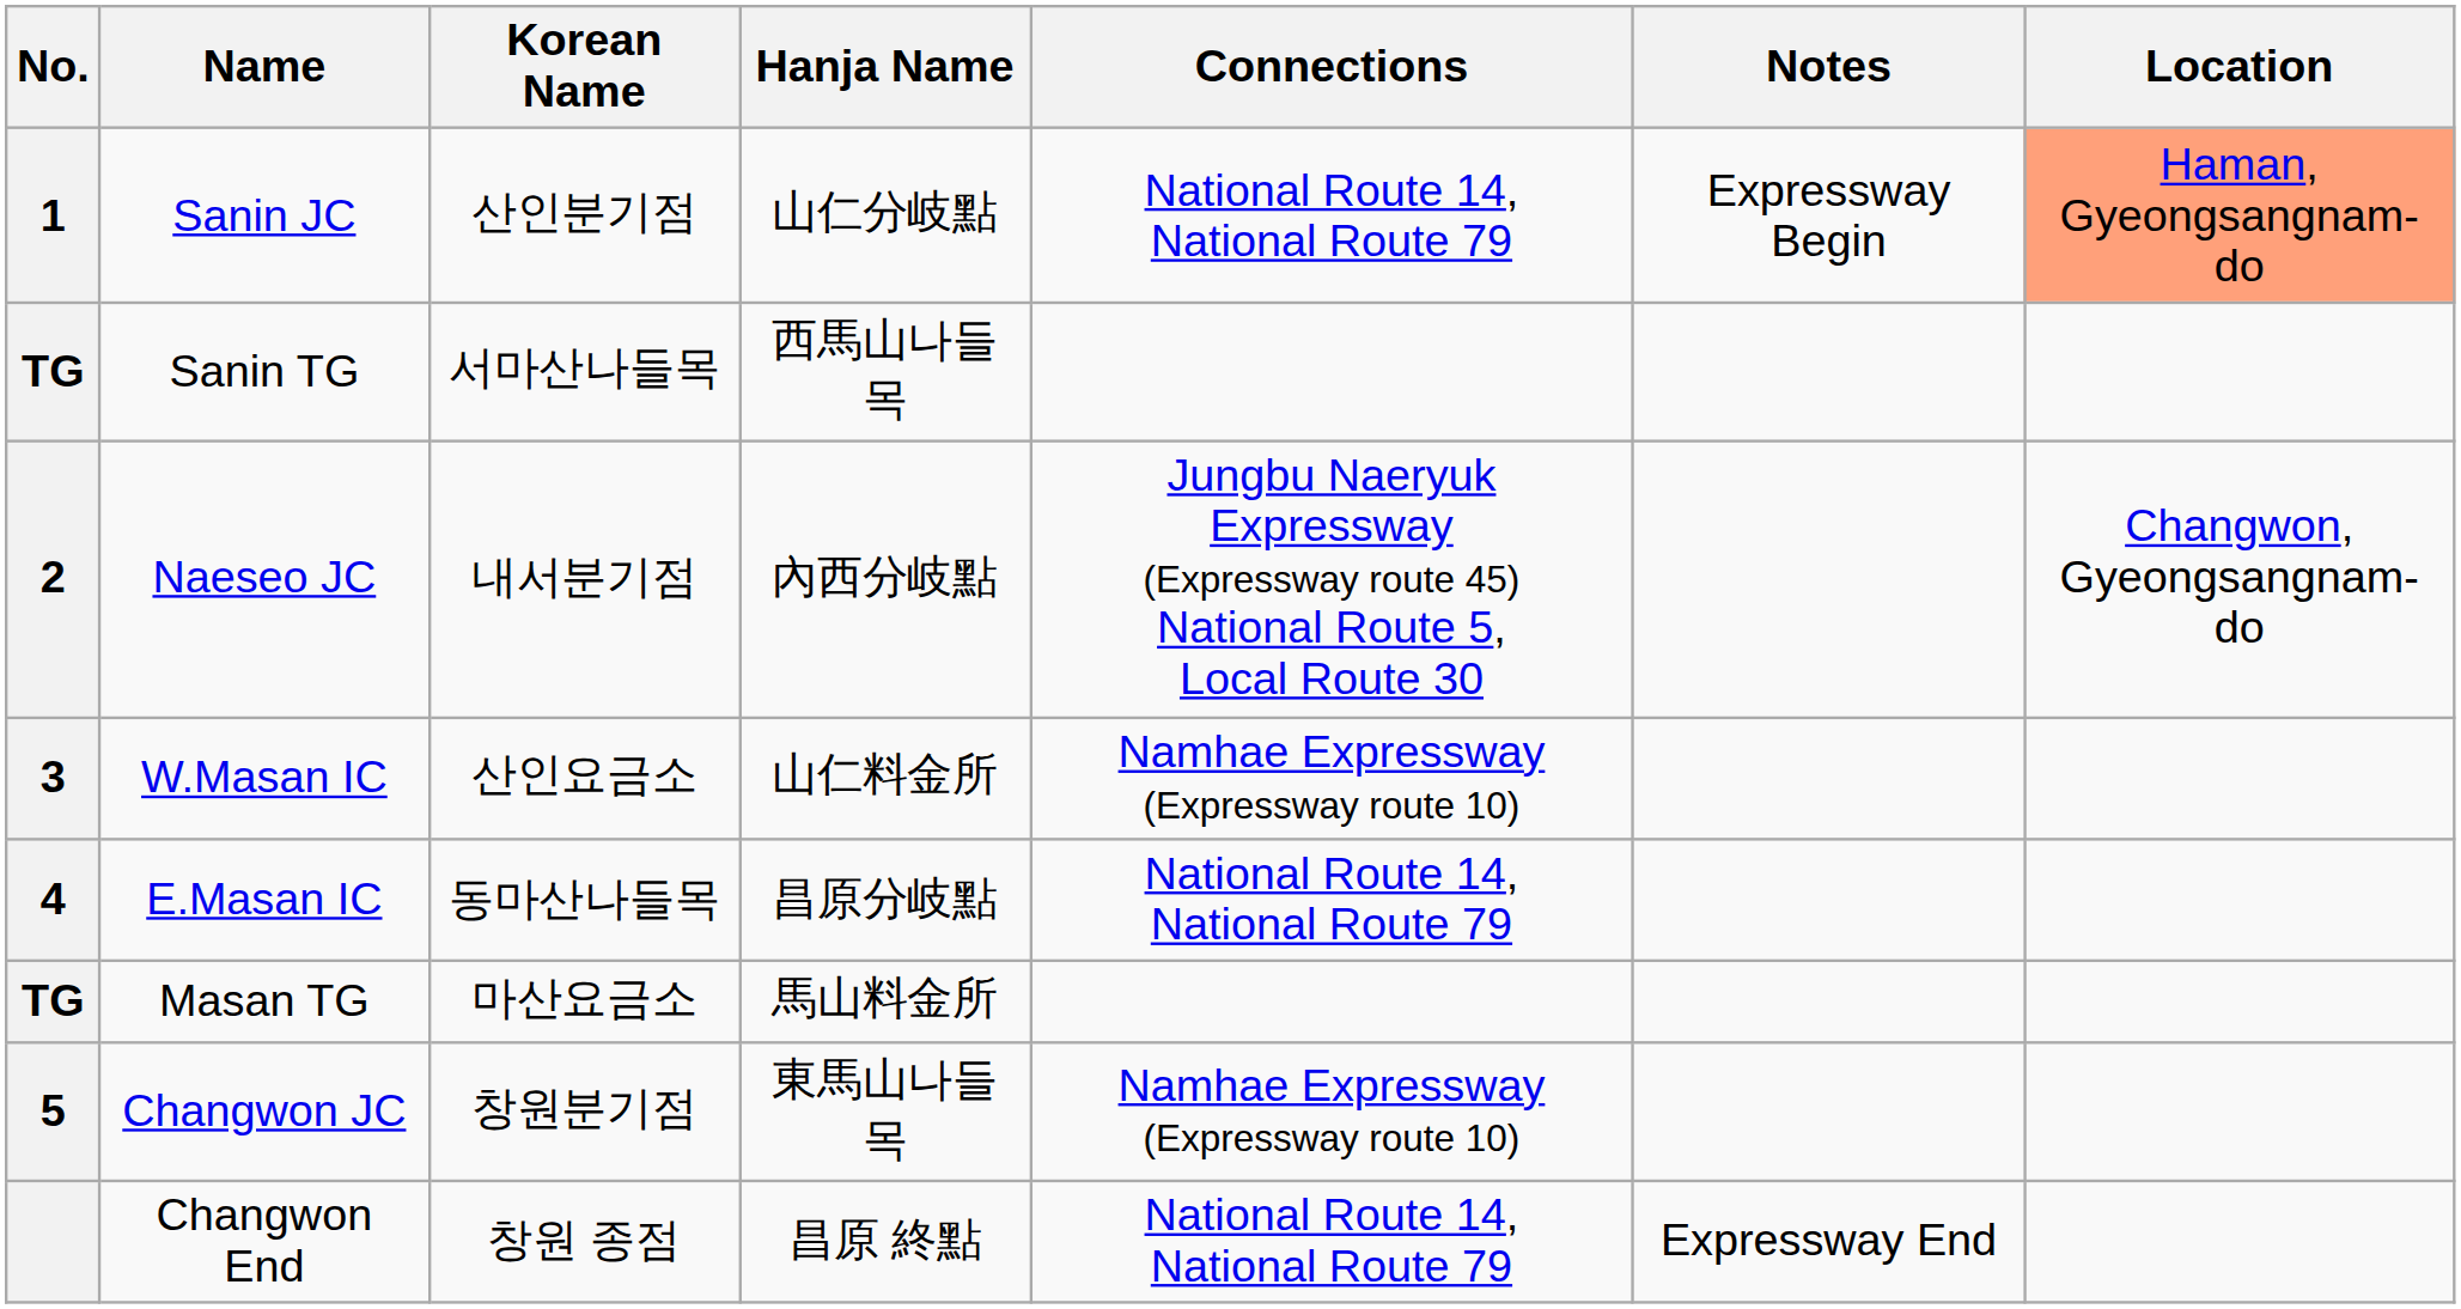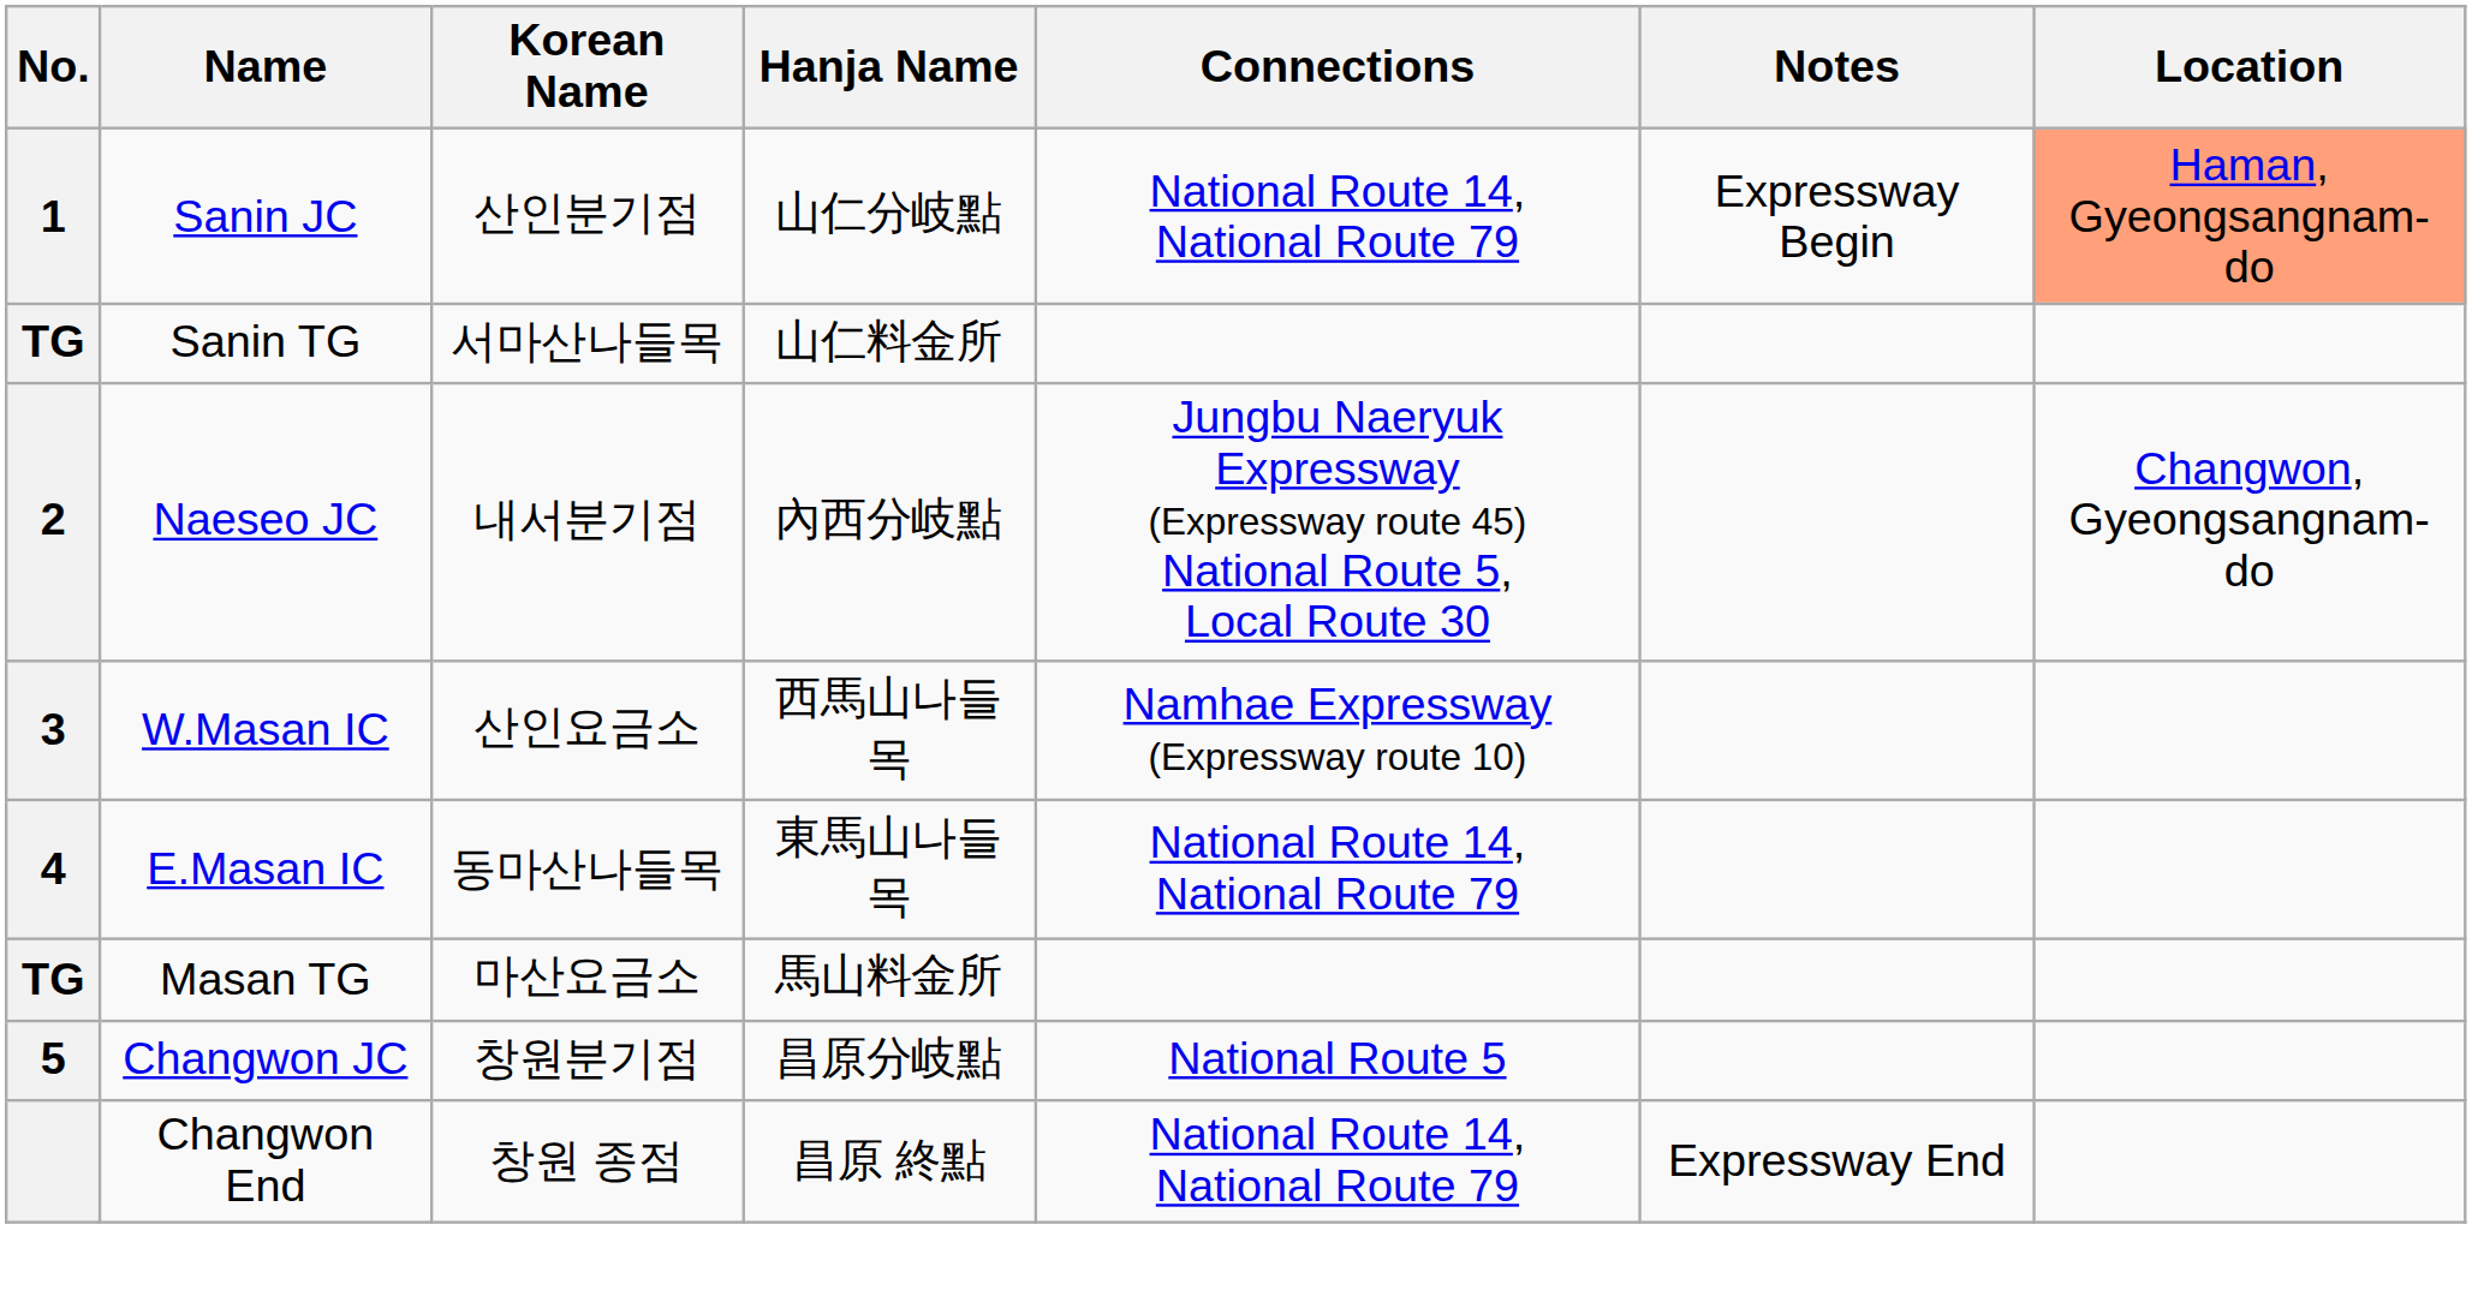 <table class="wikitable" style="text-align: center;">
 <tr>
 <th>No.</th>
 <th>Name</th>
 <th>Korean Name</th>
 <th>Hanja Name</th>
 <th>Connections</th>
 <th>Notes</th>
 <th>Location</th>
 </tr>
 <tr>
 <th>1</th>
 <td><a href='#'>Sanin JC</a></td>
 <td>산인분기점</td>
 <td>山仁分岐點</td>
 <td><a href='#'>National Route 14</a>,<br><a href='#'>National Route 79</a></td>
 <td>Expressway Begin</td>
 <td style="background: lightsalmon;"><a href='#'>Haman</a>,<br>Gyeongsangnam-do</td>
 </tr>
 <tr>
 <th>TG</th>
 <td>Sanin TG</td>
 <td>서마산나들목</td>
-<td>西馬山나들목</td>
+<td>山仁料金所</td>
 <td></td>
 <td></td>
 <td></td>
 </tr>
 <tr>
 <th>2</th>
 <td><a href='#'>Naeseo JC</a></td>
 <td>내서분기점</td>
 <td>內西分岐點</td>
 <td><a href='#'>Jungbu Naeryuk Expressway</a><br><small>(Expressway route 45)</small><br><a href='#'>National Route 5</a>,<br> <a href='#'>Local Route 30</a></td>
 <td></td>
 <td><a href='#'>Changwon</a>,<br>Gyeongsangnam-do</td>
 </tr>
 <tr>
 <th>3</th>
 <td><a href='#'>W.Masan IC</a></td>
 <td>산인요금소</td>
-<td>山仁料金所</td>
+<td>西馬山나들목</td>
 <td><a href='#'>Namhae Expressway</a><br><small>(Expressway route 10)</small></td>
 <td></td>
 <td></td>
 </tr>
 <tr>
 <th>4</th>
 <td><a href='#'>E.Masan IC</a></td>
 <td>동마산나들목</td>
-<td>昌原分岐點</td>
+<td>東馬山나들목</td>
 <td><a href='#'>National Route 14</a>,<br><a href='#'>National Route 79</a></td>
 <td></td>
 <td></td>
 </tr>
 <tr>
 <th>TG</th>
 <td>Masan TG</td>
 <td>마산요금소</td>
 <td>馬山料金所</td>
 <td></td>
 <td></td>
 <td></td>
 </tr>
 <tr>
 <th>5</th>
 <td><a href='#'>Changwon JC</a></td>
 <td>창원분기점</td>
-<td>東馬山나들목</td>
-<td><a href='#'>Namhae Expressway</a><br><small>(Expressway route 10)</small></td>
+<td>昌原分岐點</td>
+<td><a href='#'>National Route 5</a></td>
 <td></td>
 <td></td>
 </tr>
 <tr>
 <th></th>
 <td>Changwon End</td>
 <td>창원 종점</td>
 <td>昌原 終點</td>
 <td><a href='#'>National Route 14</a>,<br><a href='#'>National Route 79</a></td>
 <td>Expressway End</td>
 <td></td>
 </tr>
 </table>
